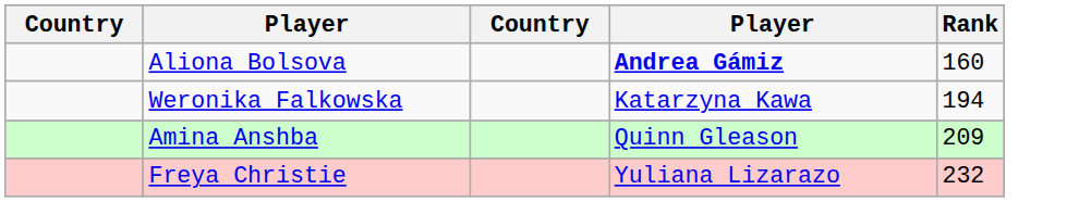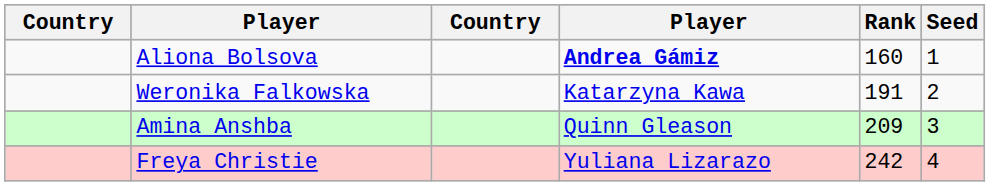 <table class="wikitable">
 <tr>
 <th width="70">Country</th>
 <th width="175">Player</th>
 <th width="70">Country</th>
 <th width="175">Player</th>
 <th>Rank</th>
+<th>Seed</th>
 </tr>
 <tr>
 <td></td>
 <td><a href='#'>Aliona Bolsova</a></td>
 <td></td>
 <td><strong><a href='#'>Andrea Gámiz</a></strong></td>
 <td>160</td>
+<td>1</td>
 </tr>
 <tr>
 <td></td>
 <td><a href='#'>Weronika Falkowska</a></td>
 <td></td>
 <td><a href='#'>Katarzyna Kawa</a></td>
-<td>194</td>
+<td>191</td>
+<td>2</td>
 </tr>
 <tr style="background:#cfc;">
 <td></td>
 <td><a href='#'>Amina Anshba</a></td>
 <td></td>
 <td><a href='#'>Quinn Gleason</a></td>
 <td>209</td>
+<td>3</td>
 </tr>
 <tr style="background:#fcc;">
 <td></td>
 <td><a href='#'>Freya Christie</a></td>
 <td></td>
 <td><a href='#'>Yuliana Lizarazo</a></td>
-<td>232</td>
+<td>242</td>
+<td>4</td>
 </tr>
 </table>
